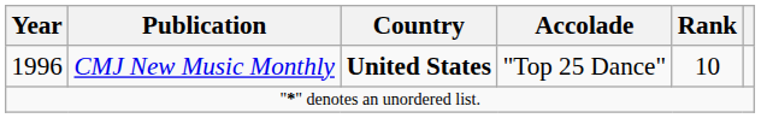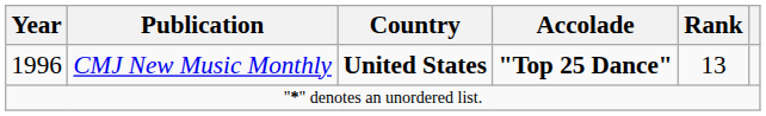 <table class="wikitable sortable" style="margin:0em 1em 1em 0pt">
 <tr>
 <th>Year</th>
 <th>Publication</th>
 <th>Country</th>
 <th>Accolade</th>
 <th>Rank</th>
 <th class=unsortable></th>
 </tr>
 <tr>
 <td align=center>1996</td>
 <td><em><a href='#'>CMJ New Music Monthly</a></em></td>
 <td><strong>United States</strong></td>
-<td>"Top 25 Dance"</td>
-<td align=center>10</td>
+<td><strong>"Top 25 Dance"</strong></td>
+<td align=center>13</td>
 <td></td>
 </tr>
 <tr class="sortbottom">
 <td colspan=6 style=font-size:8pt; align=center>"<strong>*</strong>" denotes an unordered list.</td>
 </tr>
 </table>
